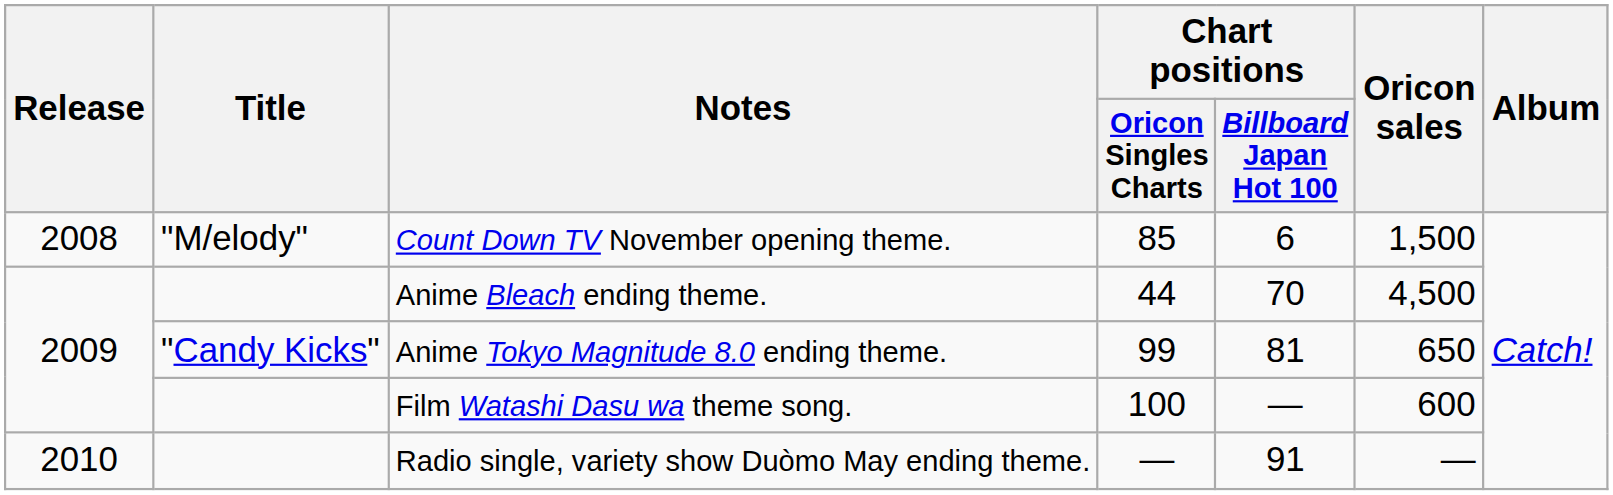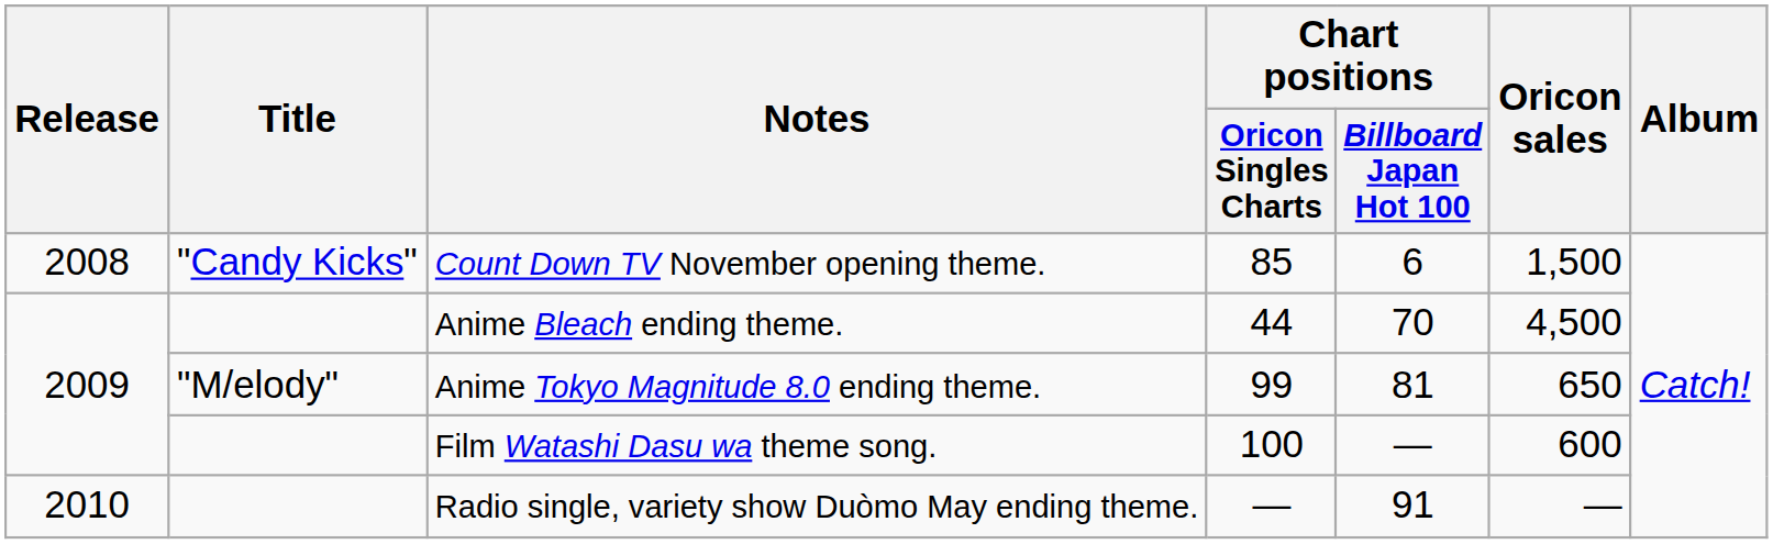 <table class="wikitable" style="text-align:center">
 <tr bgcolor="#CCCCCC">
 <th rowspan="2">Release</th>
 <th rowspan="2">Title</th>
 <th rowspan="2">Notes</th>
 <th colspan="2">Chart positions</th>
 <th rowspan="2">Oricon<br>sales<br></th>
 <th rowspan="2">Album</th>
 </tr>
 <tr style="font-size:smaller;">
 <th width="35"><a href='#'>Oricon</a> Singles Charts<br></th>
 <th width="35"><em><a href='#'>Billboard</a></em> <a href='#'>Japan Hot 100</a><br></th>
 </tr>
 <tr>
 <td rowspan="1">2008</td>
-<td align="left">"M/elody"</td>
+<td align="left">"<a href='#'>Candy Kicks</a>"</td>
 <td align="left"><small><em><a href='#'>Count Down TV</a></em> November opening theme.</small></td>
 <td>85</td>
 <td>6</td>
 <td align="right">1,500</td>
 <td align="left" rowspan="5"><em><a href='#'>Catch!</a></em></td>
 </tr>
 <tr>
 <td rowspan="3">2009</td>
 <td align="left"></td>
 <td align="left"><small>Anime <em><a href='#'>Bleach</a></em> ending theme.</small></td>
 <td>44</td>
 <td>70</td>
 <td align="right">4,500</td>
 </tr>
 <tr>
-<td align="left">"<a href='#'>Candy Kicks</a>"</td>
+<td align="left">"M/elody"</td>
 <td align="left"><small>Anime <em><a href='#'>Tokyo Magnitude 8.0</a></em> ending theme.</small></td>
 <td>99</td>
 <td>81</td>
 <td align="right">650</td>
 </tr>
 <tr>
 <td align="left"></td>
 <td align="left"><small>Film <em><a href='#'>Watashi Dasu wa</a></em> theme song.</small></td>
 <td>100</td>
 <td>—</td>
 <td align="right">600</td>
 </tr>
 <tr>
 <td rowspan="1">2010</td>
 <td align="left"></td>
 <td align="left"><small>Radio single, variety show Duòmo May ending theme.</small></td>
 <td>—</td>
 <td>91</td>
 <td align="right">—</td>
 </tr>
 </table>
